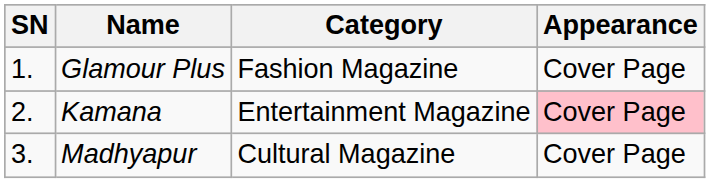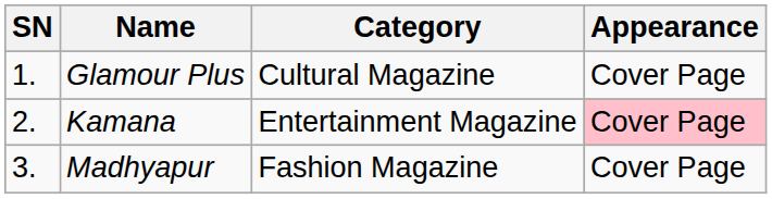 <table class="wikitable sortable mw-collapsible">
 <tr>
 <th>SN</th>
 <th>Name</th>
 <th>Category</th>
 <th>Appearance</th>
 </tr>
 <tr>
 <td>1.</td>
 <td><em>Glamour Plus</em></td>
-<td>Fashion Magazine</td>
+<td>Cultural Magazine</td>
 <td>Cover Page</td>
 </tr>
 <tr>
 <td>2.</td>
 <td><em>Kamana</em></td>
 <td>Entertainment Magazine</td>
 <td style="background: pink;">Cover Page</td>
 </tr>
 <tr>
 <td>3.</td>
 <td><em>Madhyapur</em></td>
-<td>Cultural Magazine</td>
+<td>Fashion Magazine</td>
 <td>Cover Page</td>
 </tr>
 </table>
